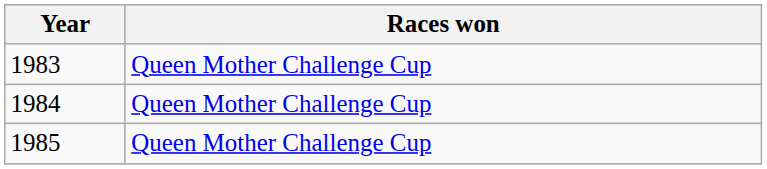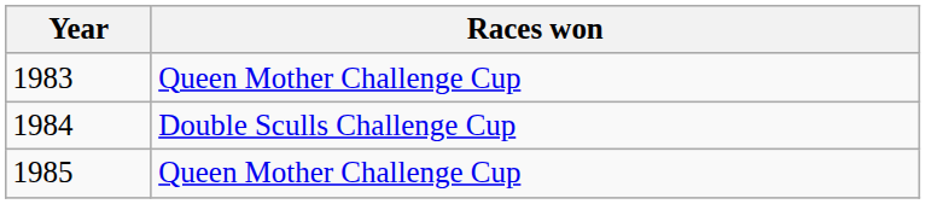 <table class="wikitable">
 <tr>
 <th width=70>Year</th>
 <th width=400>Races won</th>
 </tr>
 <tr>
 <td>1983</td>
 <td><a href='#'>Queen Mother Challenge Cup</a></td>
 </tr>
 <tr>
 <td>1984</td>
-<td><a href='#'>Queen Mother Challenge Cup</a></td>
+<td><a href='#'>Double Sculls Challenge Cup</a></td>
 </tr>
 <tr>
 <td>1985</td>
 <td><a href='#'>Queen Mother Challenge Cup</a></td>
 </tr>
 </table>
